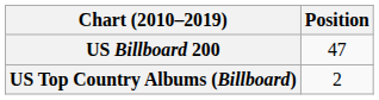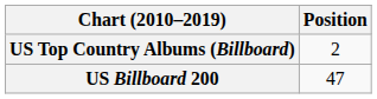 <table class="wikitable sortable plainrowheaders" style="text-align:center">
 <tr>
 <th scope="col">Chart (2010–2019)</th>
 <th scope="col">Position</th>
 </tr>
 <tr>
+<th scope="row">US Top Country Albums (<em>Billboard</em>)</th>
+<td>2</td>
+</tr>
+<tr>
 <th scope="row">US <em>Billboard</em> 200</th>
 <td>47</td>
 </tr>
-<tr>
-<th scope="row">US Top Country Albums (<em>Billboard</em>)</th>
-<td>2</td>
-</tr>
 </table>
